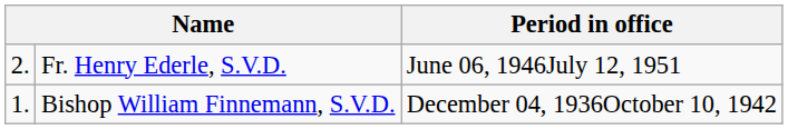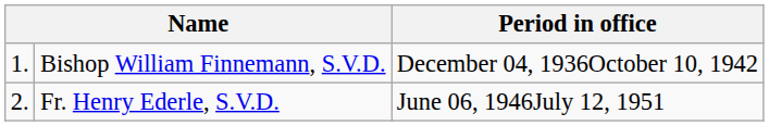 <table class="wikitable">
 <tr>
 <th colspan="2">Name</th>
 <th>Period in office</th>
 </tr>
 <tr>
+<td>1.</td>
+<td>Bishop <a href='#'>William Finnemann</a>, <a href='#'>S.V.D.</a></td>
+<td>December 04, 1936October 10, 1942</td>
+</tr>
+<tr>
 <td>2.</td>
 <td>Fr. <a href='#'>Henry Ederle</a>, <a href='#'>S.V.D.</a></td>
 <td>June 06, 1946July 12, 1951</td>
 </tr>
-<tr>
-<td>1.</td>
-<td>Bishop <a href='#'>William Finnemann</a>, <a href='#'>S.V.D.</a></td>
-<td>December 04, 1936October 10, 1942</td>
-</tr>
 </table>
